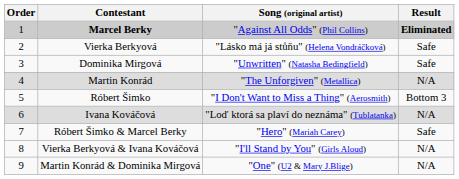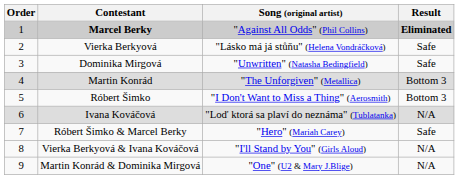 <table class="wikitable plainrowheaders" style="text-align:center;">
 <tr>
 <th scope="col">Order</th>
 <th scope="col">Contestant</th>
 <th scope="col">Song <small>(original artist)</small></th>
 <th scope="col">Result</th>
 </tr>
 <tr style="background:#ccc;">
 <td>1</td>
 <td><strong>Marcel Berky</strong></td>
 <td>"<a href='#'>Against All Odds</a>" <small>(<a href='#'>Phil Collins</a>)</small></td>
 <td><strong>Eliminated</strong></td>
 </tr>
 <tr>
 <td>2</td>
 <td>Vierka Berkyová</td>
 <td>"Lásko má já stůňu" <small>(<a href='#'>Helena Vondráčková</a>)</small></td>
 <td>Safe</td>
 </tr>
 <tr>
 <td>3</td>
 <td>Dominika Mirgová</td>
 <td>"<a href='#'>Unwritten</a>" <small>(<a href='#'>Natasha Bedingfield</a>)</small></td>
 <td>Safe</td>
 </tr>
 <tr bgcolor="#DDDDDD">
 <td>4</td>
 <td>Martin Konrád</td>
 <td>"<a href='#'>The Unforgiven</a>" <small>(<a href='#'>Metallica</a>)</small></td>
-<td>N/A</td>
+<td>Bottom 3</td>
 </tr>
 <tr>
 <td>5</td>
 <td>Róbert Šimko</td>
 <td>"<a href='#'>I Don't Want to Miss a Thing</a>" <small>(<a href='#'>Aerosmith</a>)</small></td>
 <td>Bottom 3</td>
 </tr>
 <tr bgcolor="#DDDDDD">
 <td>6</td>
 <td>Ivana Kováčová</td>
 <td>"Loď ktorá sa plaví do neznáma" <small>(<a href='#'>Tublatanka</a>)</small></td>
 <td>N/A</td>
 </tr>
 <tr>
 <td>7</td>
 <td>Róbert Šimko & Marcel Berky</td>
 <td>"<a href='#'>Hero</a>" <small>(<a href='#'>Mariah Carey</a>)</small></td>
 <td>Safe</td>
 </tr>
 <tr>
 <td>8</td>
 <td>Vierka Berkyová & Ivana Kováčová</td>
 <td>"<a href='#'>I'll Stand by You</a>" <small>(<a href='#'>Girls Aloud</a>)</small></td>
 <td>N/A</td>
 </tr>
 <tr>
 <td>9</td>
 <td>Martin Konrád & Dominika Mirgová</td>
 <td>"<a href='#'>One</a>" <small>(<a href='#'>U2</a> & <a href='#'>Mary J.Blige</a>)</small></td>
 <td>N/A</td>
 </tr>
 </table>
